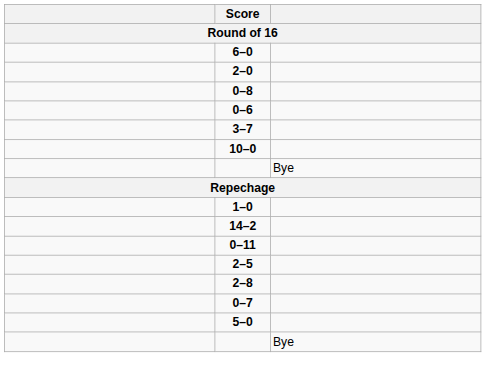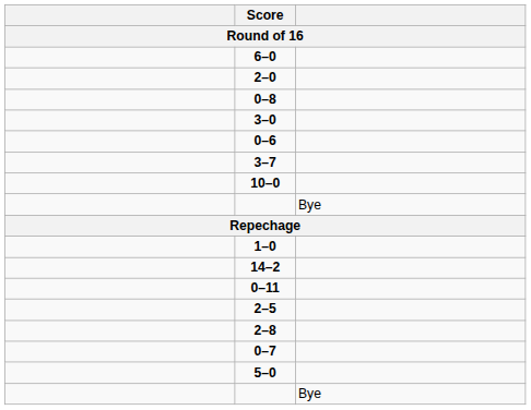 <table class="wikitable" style="text-align: left;">
 <tr>
 <th align="right" width="270"></th>
 <th width="65">Score</th>
 <th align="left" width="270"></th>
 </tr>
 <tr>
 <th colspan="3">Round of 16</th>
 </tr>
 <tr>
 <td><strong></strong></td>
 <td align=center><strong>6–0</strong></td>
 <td></td>
 </tr>
 <tr>
 <td><strong></strong></td>
 <td align=center><strong>2–0</strong></td>
 <td></td>
 </tr>
 <tr>
 <td></td>
 <td align=center><strong>0–8</strong></td>
 <td><strong></strong></td>
+</tr>
+<tr>
+<td><strong></strong></td>
+<td align=center><strong>3–0</strong></td>
+<td></td>
 </tr>
 <tr>
 <td></td>
 <td align=center><strong>0–6</strong></td>
 <td><strong></strong></td>
 </tr>
 <tr>
 <td></td>
 <td align=center><strong>3–7</strong></td>
 <td><strong></strong></td>
 </tr>
 <tr>
 <td><strong></strong></td>
 <td align=center><strong>10–0</strong></td>
 <td></td>
 </tr>
 <tr>
 <td><strong></strong></td>
 <td></td>
 <td>Bye</td>
 </tr>
 <tr>
 <th colspan="3">Repechage</th>
 </tr>
 <tr>
 <td><strong></strong></td>
 <td align=center><strong>1–0</strong></td>
 <td></td>
 </tr>
 <tr>
 <td><strong></strong></td>
 <td align=center><strong>14–2</strong></td>
 <td></td>
 </tr>
 <tr>
 <td></td>
 <td align=center><strong>0–11</strong></td>
 <td><strong></strong></td>
 </tr>
 <tr>
 <td></td>
 <td align=center><strong>2–5</strong></td>
 <td><strong></strong></td>
 </tr>
 <tr>
 <td></td>
 <td align=center><strong>2–8</strong></td>
 <td><strong></strong></td>
 </tr>
 <tr>
 <td></td>
 <td align=center><strong>0–7</strong></td>
 <td><strong></strong></td>
 </tr>
 <tr>
 <td><strong></strong></td>
 <td align=center><strong>5–0</strong></td>
 <td></td>
 </tr>
 <tr>
 <td><strong></strong></td>
 <td></td>
 <td>Bye</td>
 </tr>
 </table>
